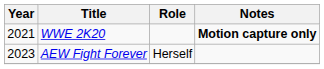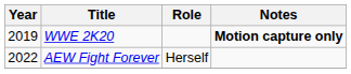 <table class="wikitable sortable">
 <tr>
 <th>Year</th>
 <th>Title</th>
 <th>Role</th>
 <th>Notes</th>
 </tr>
 <tr>
-<td>2021</td>
+<td>2019</td>
 <td><em><a href='#'>WWE 2K20</a></em></td>
 <td></td>
 <td><strong>Motion capture only</strong></td>
 </tr>
 <tr>
-<td>2023</td>
+<td>2022</td>
 <td><em><a href='#'>AEW Fight Forever</a></em></td>
 <td>Herself</td>
 <td></td>
 </tr>
 <tr>
 </tr>
 </table>
